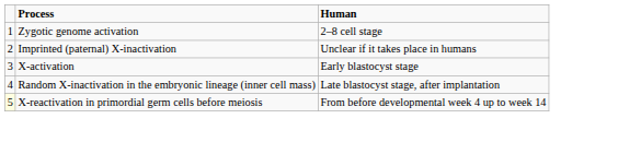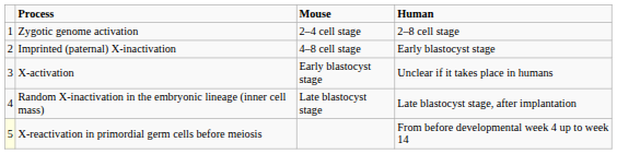 <table class="wikitable">
 <tr>
 <td></td>
 <td><strong>Process</strong></td>
+<td><strong>Mouse</strong></td>
 <td><strong>Human</strong></td>
 </tr>
 <tr>
 <td>1</td>
 <td>Zygotic genome activation</td>
+<td>2–4 cell stage</td>
 <td>2–8 cell stage</td>
 </tr>
 <tr>
 <td>2</td>
 <td>Imprinted (paternal) X-inactivation</td>
-<td>Unclear if it takes place in humans</td>
+<td>4–8 cell stage</td>
+<td>Early blastocyst stage</td>
 </tr>
 <tr>
 <td>3</td>
 <td>X-activation</td>
 <td>Early blastocyst stage</td>
+<td>Unclear if it takes place in humans</td>
 </tr>
 <tr>
 <td>4</td>
 <td>Random X-inactivation in the embryonic lineage (inner cell mass)</td>
+<td>Late blastocyst stage</td>
 <td>Late blastocyst stage, after implantation</td>
 </tr>
 <tr>
 <td style="background: lightyellow;">5</td>
 <td>X-reactivation in primordial germ cells before meiosis</td>
+<td></td>
 <td>From before developmental week 4 up to week 14</td>
 </tr>
 </table>
